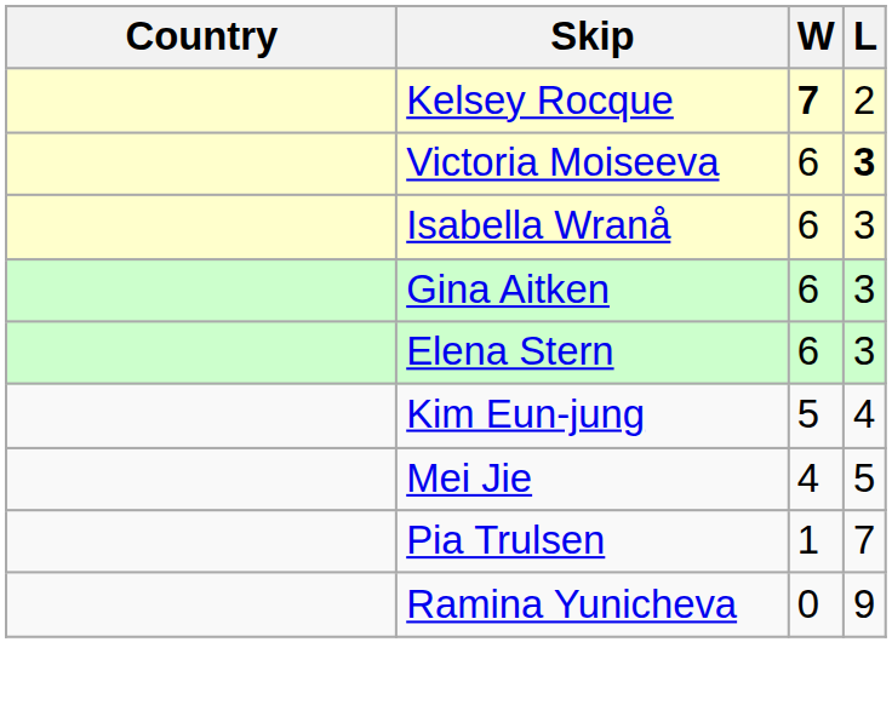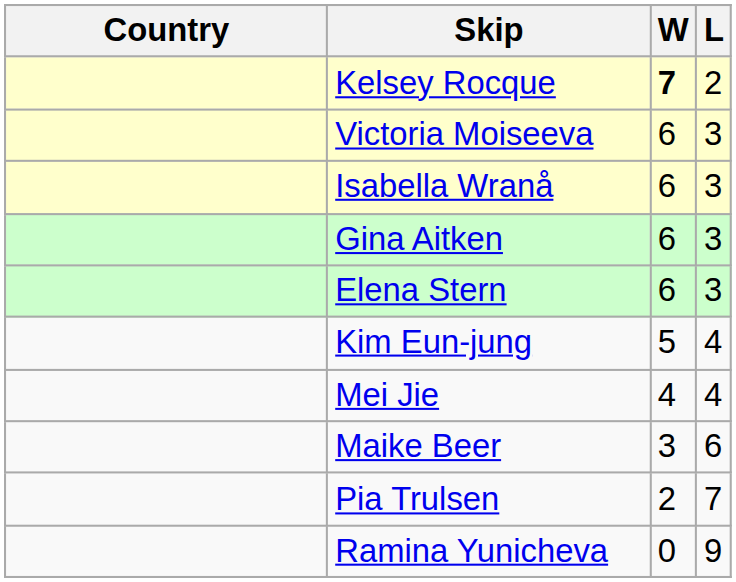 <table class=wikitable>
 <tr>
 <th width=150>Country</th>
 <th width=150>Skip</th>
 <th>W</th>
 <th>L</th>
 </tr>
 <tr bgcolor=#ffffcc>
 <td></td>
 <td><a href='#'>Kelsey Rocque</a></td>
 <td><strong>7</strong></td>
 <td>2</td>
 </tr>
 <tr bgcolor=#ffffcc>
 <td></td>
 <td><a href='#'>Victoria Moiseeva</a></td>
 <td>6</td>
-<td><strong>3</strong></td>
+<td>3</td>
 </tr>
 <tr bgcolor=#ffffcc>
 <td></td>
 <td><a href='#'>Isabella Wranå</a></td>
 <td>6</td>
 <td>3</td>
 </tr>
 <tr bgcolor=#ccffcc>
 <td></td>
 <td><a href='#'>Gina Aitken</a></td>
 <td>6</td>
 <td>3</td>
 </tr>
 <tr bgcolor=#ccffcc>
 <td></td>
 <td><a href='#'>Elena Stern</a></td>
 <td>6</td>
 <td>3</td>
 </tr>
 <tr>
 <td></td>
 <td><a href='#'>Kim Eun-jung</a></td>
 <td>5</td>
 <td>4</td>
 </tr>
 <tr>
 <td></td>
 <td><a href='#'>Mei Jie</a></td>
 <td>4</td>
-<td>5</td>
+<td>4</td>
+</tr>
+<tr>
+<td></td>
+<td><a href='#'>Maike Beer</a></td>
+<td>3</td>
+<td>6</td>
 </tr>
 <tr>
 <td></td>
 <td><a href='#'>Pia Trulsen</a></td>
-<td>1</td>
+<td>2</td>
 <td>7</td>
 </tr>
 <tr>
 <td></td>
 <td><a href='#'>Ramina Yunicheva</a></td>
 <td>0</td>
 <td>9</td>
 </tr>
 </table>
